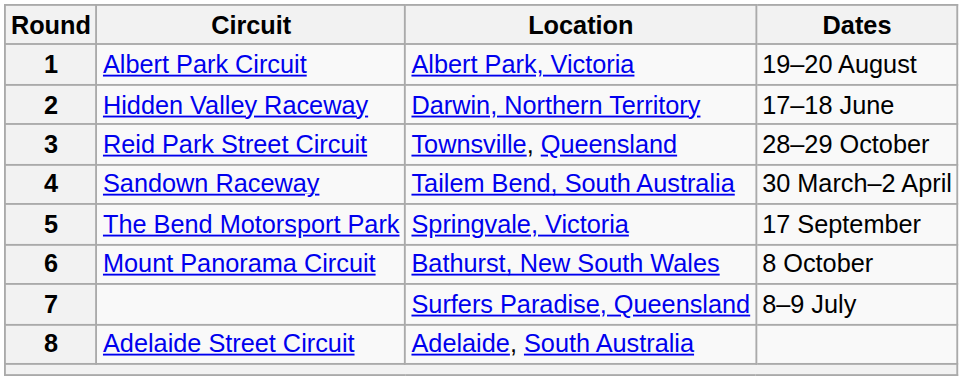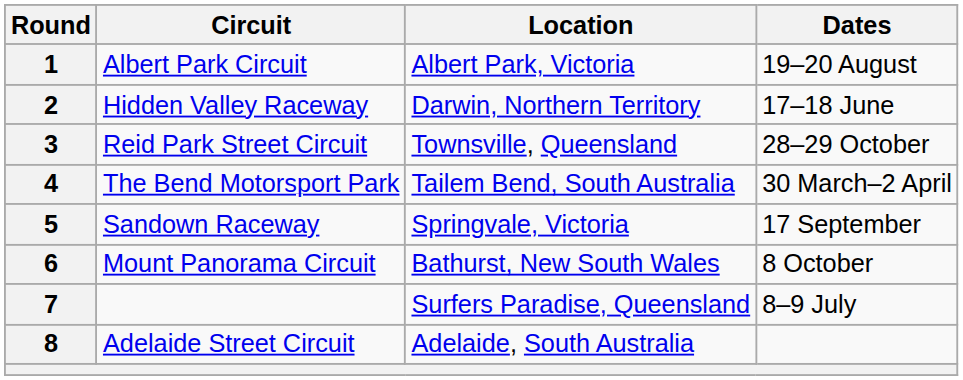 <table class="wikitable" style="font-size:85%;">
 <tr>
 <th>Round</th>
 <th>Circuit</th>
 <th>Location</th>
 <th>Dates</th>
 </tr>
 <tr>
 <th>1</th>
 <td> <a href='#'>Albert Park Circuit</a></td>
 <td><a href='#'>Albert Park, Victoria</a></td>
 <td>19–20 August</td>
 </tr>
 <tr>
 <th>2</th>
 <td> <a href='#'>Hidden Valley Raceway</a></td>
 <td><a href='#'>Darwin, Northern Territory</a></td>
 <td>17–18 June</td>
 </tr>
 <tr>
 <th>3</th>
 <td> <a href='#'>Reid Park Street Circuit</a></td>
 <td><a href='#'>Townsville</a>, <a href='#'>Queensland</a></td>
 <td>28–29 October</td>
 </tr>
 <tr>
 <th>4</th>
-<td> <a href='#'>Sandown Raceway</a></td>
+<td> <a href='#'>The Bend Motorsport Park</a></td>
 <td><a href='#'>Tailem Bend, South Australia</a></td>
 <td>30 March–2 April</td>
 </tr>
 <tr>
 <th>5</th>
-<td> <a href='#'>The Bend Motorsport Park</a></td>
+<td> <a href='#'>Sandown Raceway</a></td>
 <td><a href='#'>Springvale, Victoria</a></td>
 <td>17 September</td>
 </tr>
 <tr>
 <th>6</th>
 <td> <a href='#'>Mount Panorama Circuit</a></td>
 <td><a href='#'>Bathurst, New South Wales</a></td>
 <td>8 October</td>
 </tr>
 <tr>
 <th>7</th>
 <td></td>
 <td><a href='#'>Surfers Paradise, Queensland</a></td>
 <td>8–9 July</td>
 </tr>
 <tr>
 <th>8</th>
 <td> <a href='#'>Adelaide Street Circuit</a></td>
 <td><a href='#'>Adelaide</a>, <a href='#'>South Australia</a></td>
 <td></td>
 </tr>
 <tr>
 <th colspan="4"></th>
 </tr>
 </table>
